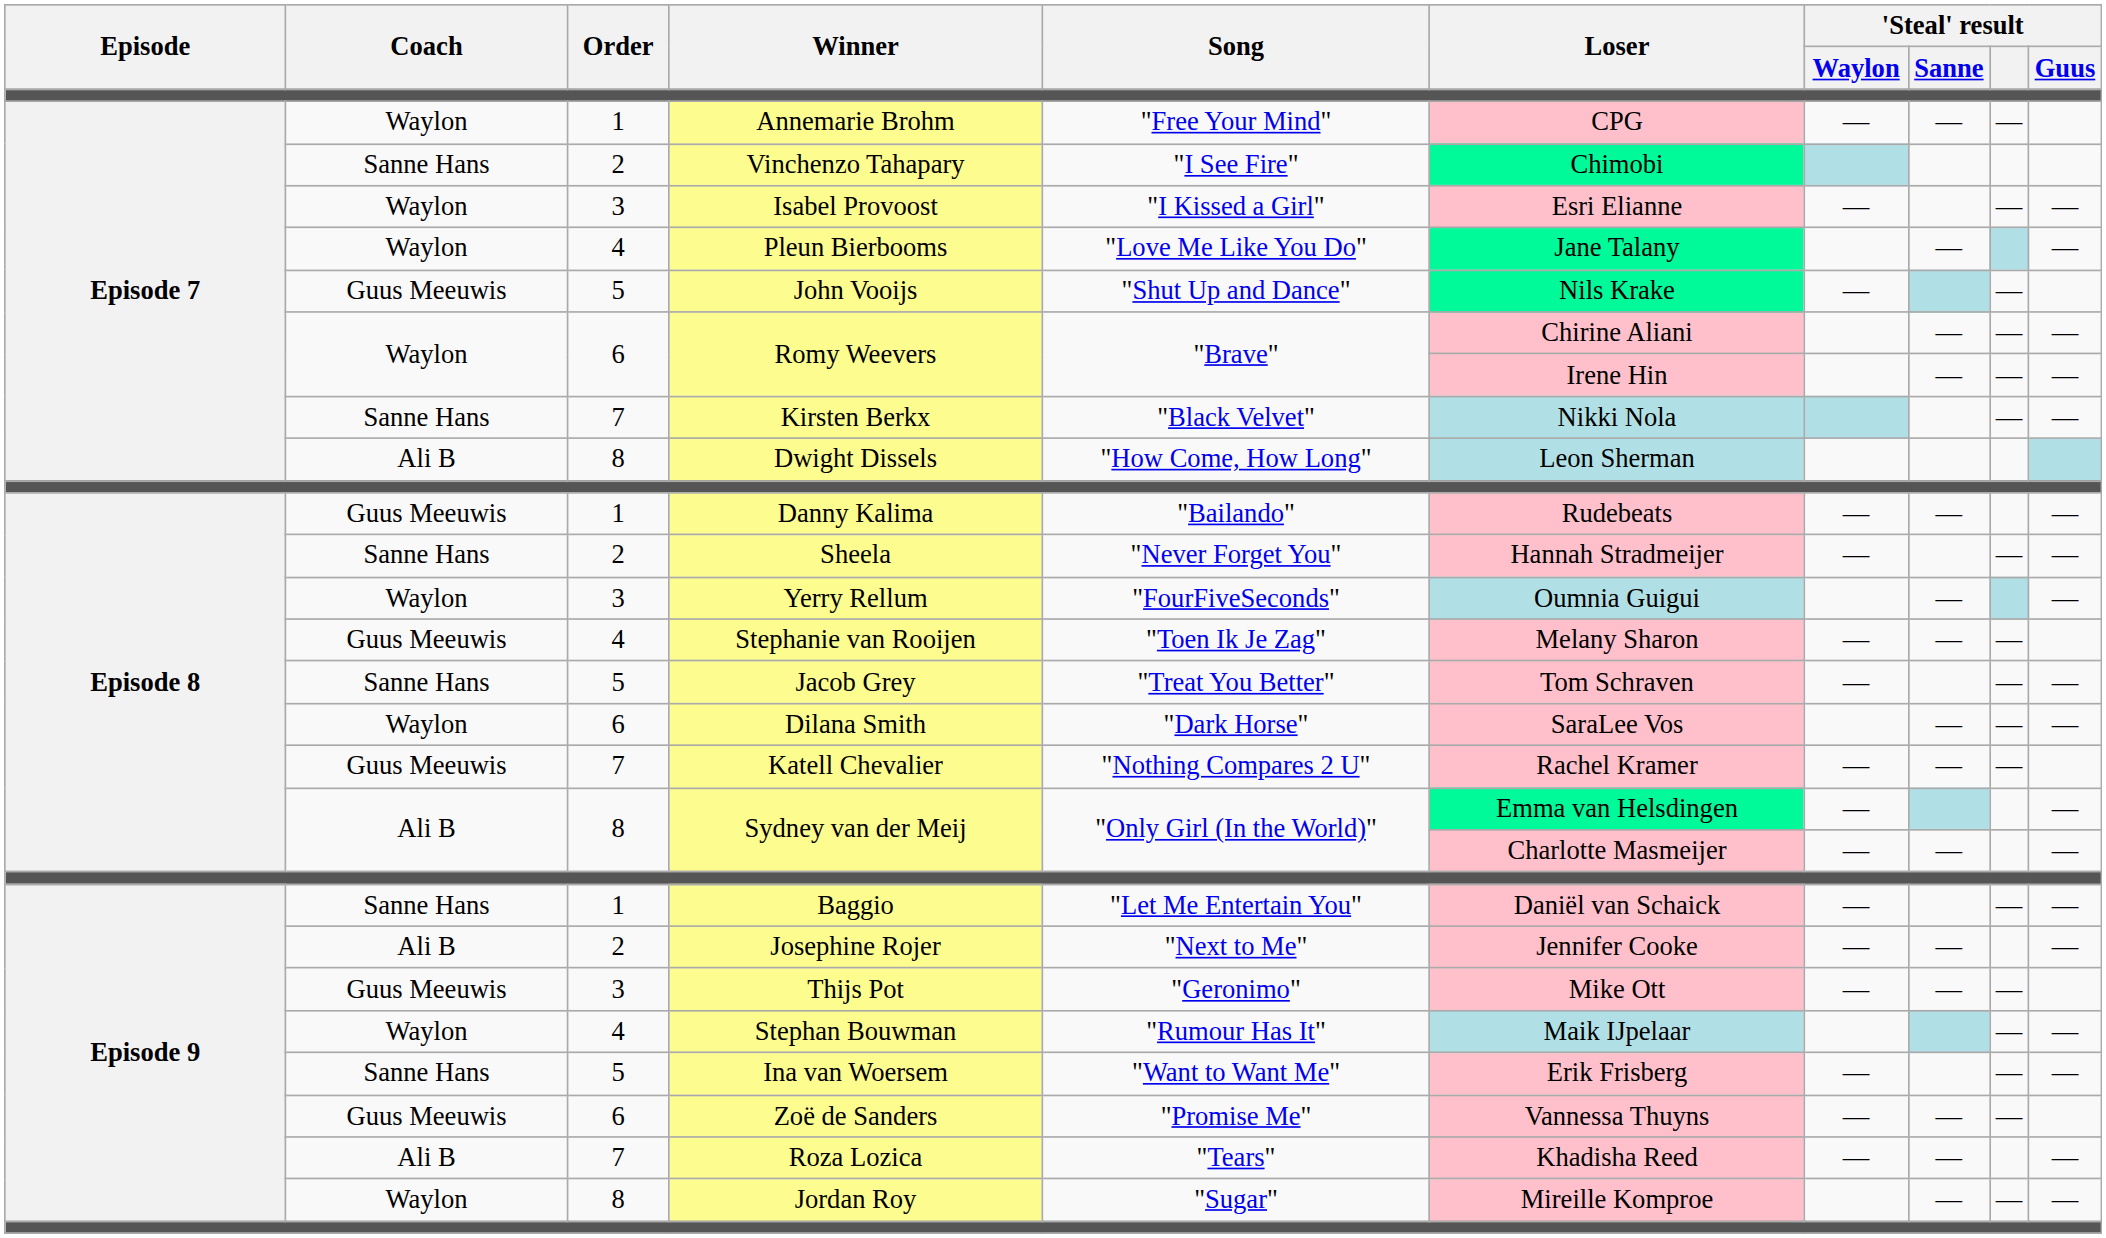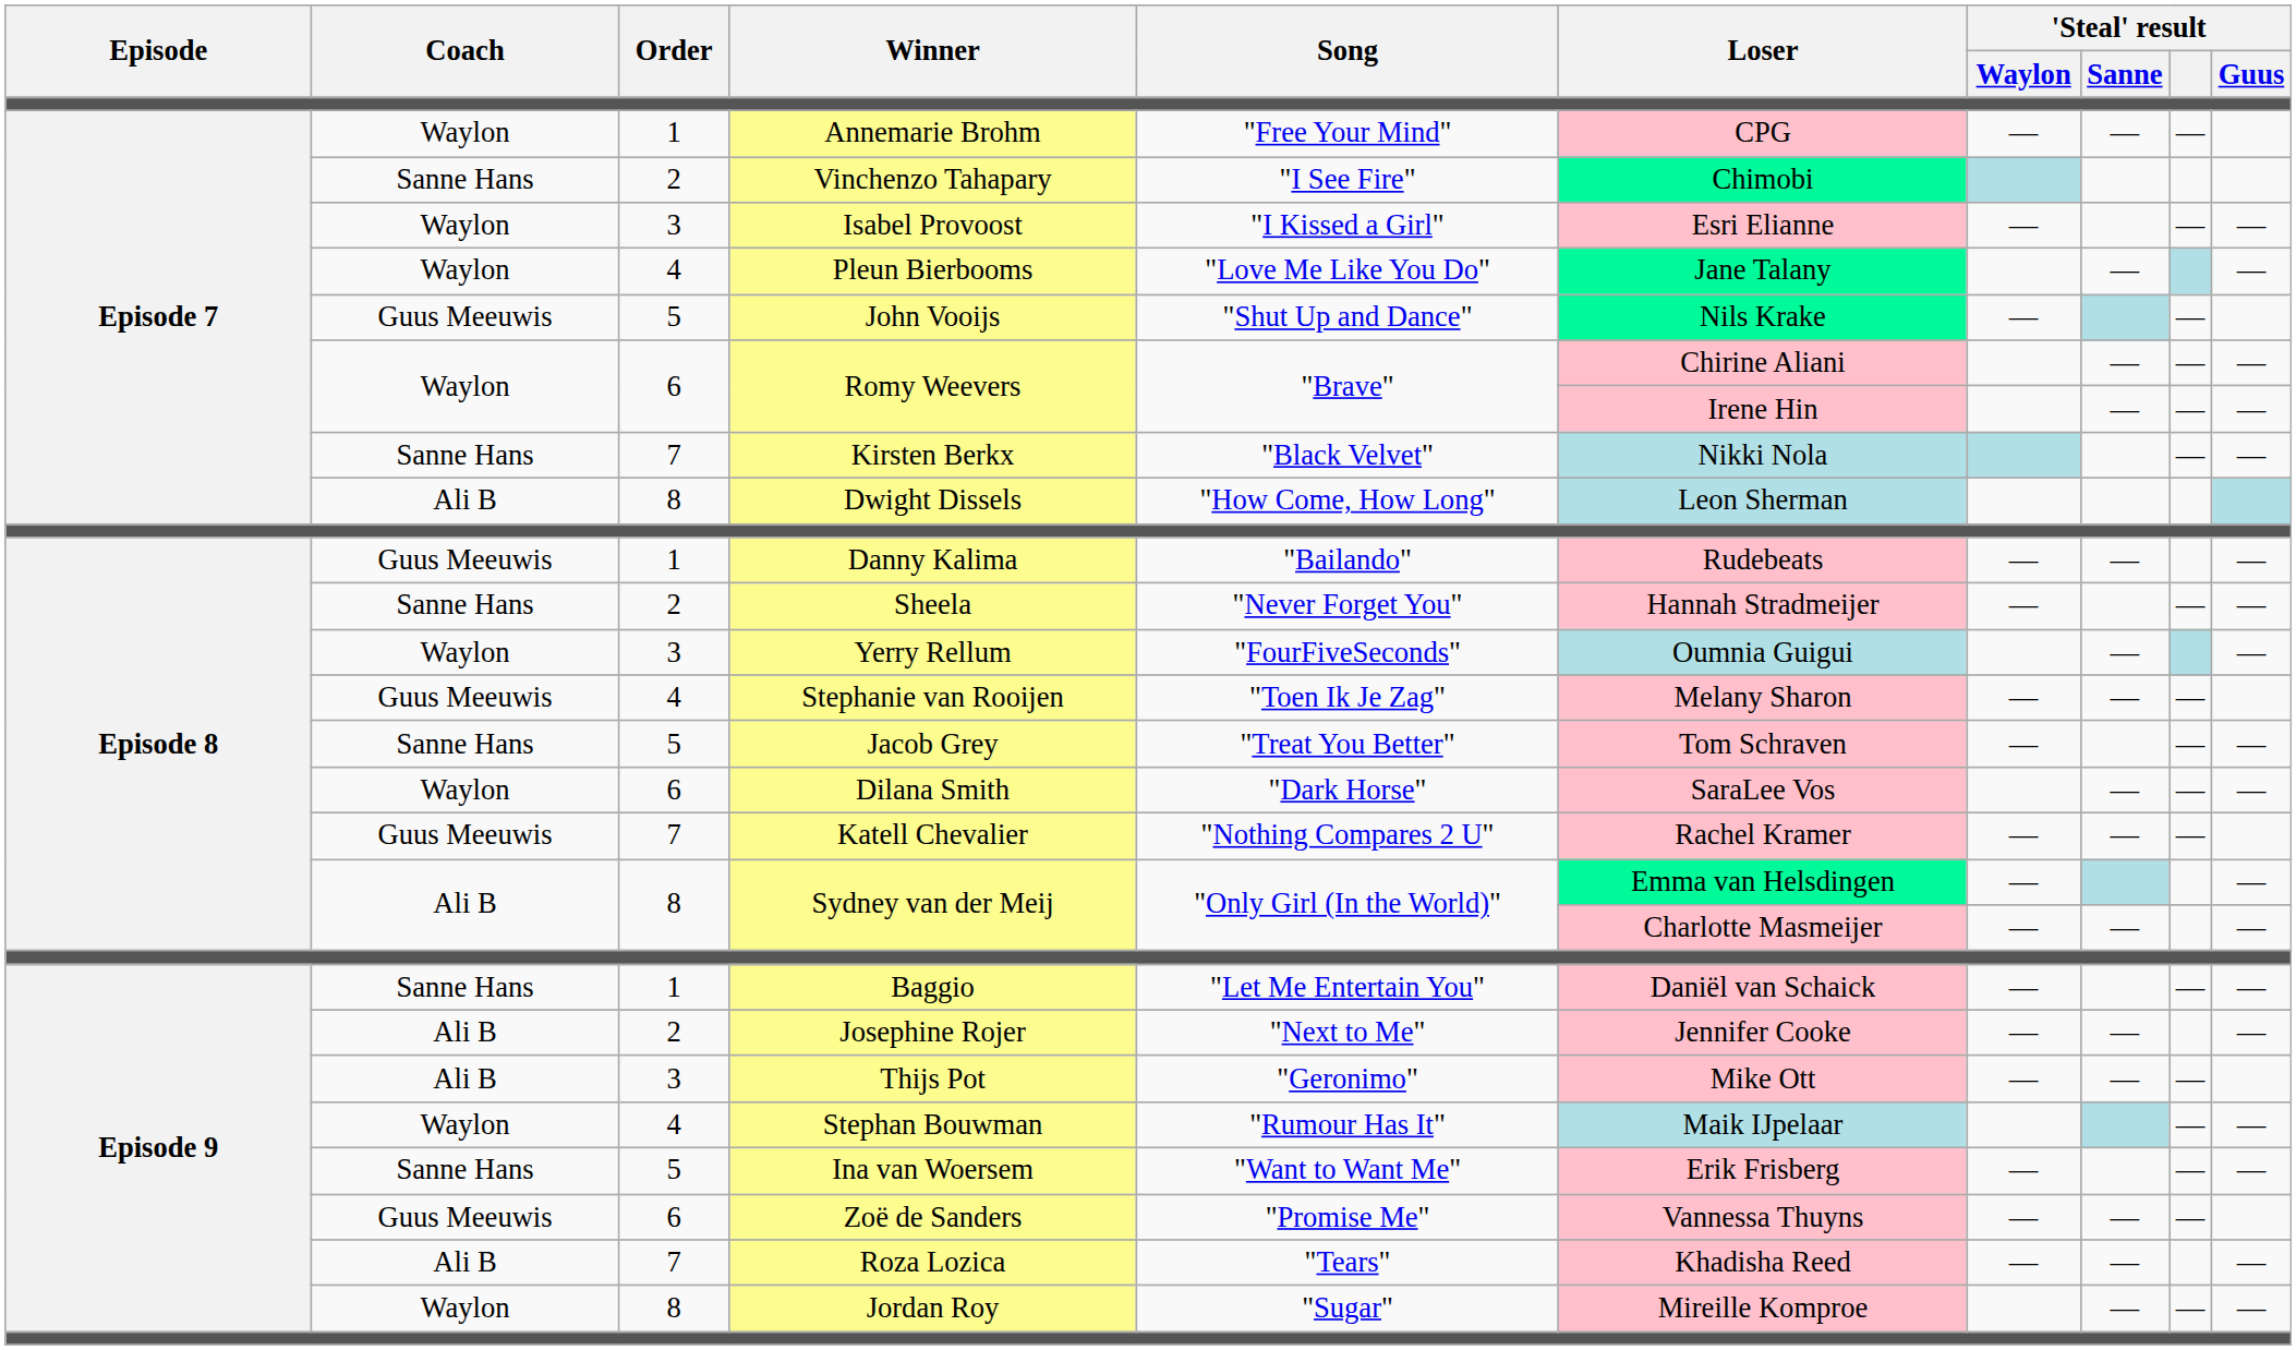 <table class="wikitable" style="text-align: center; width:100%;">
 <tr>
 <th rowspan="2" style="width:15%;">Episode</th>
 <th rowspan="2" style="width:15%;">Coach</th>
 <th rowspan="2" style="width:05%;">Order</th>
 <th rowspan="2" style="width:20%;">Winner</th>
 <th rowspan="2" style="width:20%;">Song</th>
 <th rowspan="2" style="width:20%;">Loser</th>
 <th colspan="4" style="width:20%;">'Steal' result</th>
 </tr>
 <tr>
 <th width="70"><a href='#'>Waylon</a></th>
 <th width="70"><a href='#'>Sanne</a></th>
 <th width="70"></th>
 <th width="70"><a href='#'>Guus</a></th>
 </tr>
 <tr>
 <td colspan="10" style="background:#555;"></td>
 </tr>
 <tr>
 <th rowspan="9">Episode 7<br><small></small></th>
 <td>Waylon</td>
 <td>1</td>
 <td style="background:#fdfc8f;">Annemarie Brohm</td>
 <td>"<a href='#'>Free Your Mind</a>"</td>
 <td style="background-color:pink;">CPG</td>
 <td>—</td>
 <td>—</td>
 <td>—</td>
 <td></td>
 </tr>
 <tr>
 <td>Sanne Hans</td>
 <td>2</td>
 <td style="background:#fdfc8f;">Vinchenzo Tahapary</td>
 <td>"<a href='#'>I See Fire</a>"</td>
 <td style="background:#00fa9a;">Chimobi</td>
 <td style="background-color:#B0E0E6;"><strong></strong></td>
 <td><strong></strong></td>
 <td></td>
 <td><strong></strong></td>
 </tr>
 <tr>
 <td>Waylon</td>
 <td>3</td>
 <td style="background:#fdfc8f;">Isabel Provoost</td>
 <td>"<a href='#'>I Kissed a Girl</a>"</td>
 <td style="background-color:pink;">Esri Elianne</td>
 <td>—</td>
 <td></td>
 <td>—</td>
 <td>—</td>
 </tr>
 <tr>
 <td>Waylon</td>
 <td>4</td>
 <td style="background:#fdfc8f;">Pleun Bierbooms</td>
 <td>"<a href='#'>Love Me Like You Do</a>"</td>
 <td style="background:#00fa9a;">Jane Talany</td>
 <td></td>
 <td>—</td>
 <td style="background:#B0E0E6;"><strong></strong></td>
 <td>—</td>
 </tr>
 <tr>
 <td>Guus Meeuwis</td>
 <td>5</td>
 <td style="background:#fdfc8f;">John Vooijs</td>
 <td>"<a href='#'>Shut Up and Dance</a>"</td>
 <td style="background:#00fa9a;">Nils Krake</td>
 <td>—</td>
 <td style="background:#B0E0E6;"><strong></strong></td>
 <td>—</td>
 <td></td>
 </tr>
 <tr>
 <td rowspan="2">Waylon</td>
 <td rowspan="2">6</td>
 <td rowspan="2" style="background:#fdfc8f">Romy Weevers</td>
 <td rowspan="2">"<a href='#'>Brave</a>"</td>
 <td style="background:pink;">Chirine Aliani</td>
 <td></td>
 <td>—</td>
 <td>—</td>
 <td>—</td>
 </tr>
 <tr>
 <td style="background:pink;">Irene Hin</td>
 <td></td>
 <td>—</td>
 <td>—</td>
 <td>—</td>
 </tr>
 <tr>
 <td>Sanne Hans</td>
 <td>7</td>
 <td style="background:#fdfc8f;">Kirsten Berkx</td>
 <td>"<a href='#'>Black Velvet</a>"</td>
 <td style="background-color:#B0E0E6;">Nikki Nola</td>
 <td style="background:#B0E0E6;"><strong></strong></td>
 <td></td>
 <td>—</td>
 <td>—</td>
 </tr>
 <tr>
 <td>Ali B</td>
 <td>8</td>
 <td style="background:#fdfc8f;">Dwight Dissels</td>
 <td>"<a href='#'>How Come, How Long</a>"</td>
 <td style="background-color:#B0E0E6;">Leon Sherman</td>
 <td><strong></strong></td>
 <td><strong></strong></td>
 <td></td>
 <td style="background:#B0E0E6;"><strong></strong></td>
 </tr>
 <tr>
 <td colspan="10" style="background:#555555;"></td>
 </tr>
 <tr>
 <th rowspan="9">Episode 8<br><small></small></th>
 <td>Guus Meeuwis</td>
 <td>1</td>
 <td style="background:#fdfc8f;">Danny Kalima</td>
 <td>"<a href='#'>Bailando</a>"</td>
 <td style="background:pink;">Rudebeats</td>
 <td>—</td>
 <td>—</td>
 <td></td>
 <td>—</td>
 </tr>
 <tr>
 <td>Sanne Hans</td>
 <td>2</td>
 <td style="background:#fdfc8f;">Sheela</td>
 <td>"<a href='#'>Never Forget You</a>"</td>
 <td style="background:pink;">Hannah Stradmeijer</td>
 <td>—</td>
 <td></td>
 <td>—</td>
 <td>—</td>
 </tr>
 <tr>
 <td>Waylon</td>
 <td>3</td>
 <td style="background:#fdfc8f;">Yerry Rellum</td>
 <td>"<a href='#'>FourFiveSeconds</a>"</td>
 <td style="background-color:#B0E0E6;">Oumnia Guigui</td>
 <td></td>
 <td>—</td>
 <td style="background:#B0E0E6;"><strong></strong></td>
 <td>—</td>
 </tr>
 <tr>
 <td>Guus Meeuwis</td>
 <td>4</td>
 <td style="background:#fdfc8f;">Stephanie van Rooijen</td>
 <td>"<a href='#'>Toen Ik Je Zag</a>"</td>
 <td style="background:pink;">Melany Sharon</td>
 <td>—</td>
 <td>—</td>
 <td>—</td>
 <td></td>
 </tr>
 <tr>
 <td>Sanne Hans</td>
 <td>5</td>
 <td style="background:#fdfc8f;">Jacob Grey</td>
 <td>"<a href='#'>Treat You Better</a>"</td>
 <td style="background:pink;">Tom Schraven</td>
 <td>—</td>
 <td></td>
 <td>—</td>
 <td>—</td>
 </tr>
 <tr>
 <td>Waylon</td>
 <td>6</td>
 <td style="background:#fdfc8f">Dilana Smith</td>
 <td>"<a href='#'>Dark Horse</a>"</td>
 <td style="background:pink;">SaraLee Vos</td>
 <td></td>
 <td>—</td>
 <td>—</td>
 <td>—</td>
 </tr>
 <tr>
 <td>Guus Meeuwis</td>
 <td>7</td>
 <td style="background:#fdfc8f;">Katell Chevalier</td>
 <td>"<a href='#'>Nothing Compares 2 U</a>"</td>
 <td style="background:pink;">Rachel Kramer</td>
 <td>—</td>
 <td>—</td>
 <td>—</td>
 <td></td>
 </tr>
 <tr>
 <td rowspan="2">Ali B</td>
 <td rowspan="2">8</td>
 <td rowspan="2" style="background:#fdfc8f">Sydney van der Meij</td>
 <td rowspan="2">"<a href='#'>Only Girl (In the World)</a>"</td>
 <td style="background:#00fa9a;">Emma van Helsdingen</td>
 <td>—</td>
 <td style="background:#B0E0E6;"><strong></strong></td>
 <td></td>
 <td>—</td>
 </tr>
 <tr>
 <td style="background:pink;">Charlotte Masmeijer</td>
 <td>—</td>
 <td>—</td>
 <td></td>
 <td>—</td>
 </tr>
 <tr>
 <td colspan="10" style="background:#555555;"></td>
 </tr>
 <tr>
 <th rowspan="8">Episode 9<br><small></small></th>
 <td>Sanne Hans</td>
 <td>1</td>
 <td style="background:#fdfc8f;">Baggio</td>
 <td>"<a href='#'>Let Me Entertain You</a>"</td>
 <td style="background:pink;">Daniël van Schaick</td>
 <td>—</td>
 <td></td>
 <td>—</td>
 <td>—</td>
 </tr>
 <tr>
 <td>Ali B</td>
 <td>2</td>
 <td style="background:#fdfc8f;">Josephine Rojer</td>
 <td>"<a href='#'>Next to Me</a>"</td>
 <td style="background:pink;">Jennifer Cooke</td>
 <td>—</td>
 <td>—</td>
 <td></td>
 <td>—</td>
 </tr>
 <tr>
-<td>Guus Meeuwis</td>
+<td>Ali B</td>
 <td>3</td>
 <td style="background:#fdfc8f;">Thijs Pot</td>
 <td>"<a href='#'>Geronimo</a>"</td>
 <td style="background:pink;">Mike Ott</td>
 <td>—</td>
 <td>—</td>
 <td>—</td>
 <td></td>
 </tr>
 <tr>
 <td>Waylon</td>
 <td>4</td>
 <td style="background:#fdfc8f;">Stephan Bouwman</td>
 <td>"<a href='#'>Rumour Has It</a>"</td>
 <td style="background-color:#B0E0E6;">Maik IJpelaar</td>
 <td></td>
 <td style="background:#B0E0E6;"><strong></strong></td>
 <td>—</td>
 <td>—</td>
 </tr>
 <tr>
 <td>Sanne Hans</td>
 <td>5</td>
 <td style="background:#fdfc8f;">Ina van Woersem</td>
 <td>"<a href='#'>Want to Want Me</a>"</td>
 <td style="background:pink;">Erik Frisberg</td>
 <td>—</td>
 <td></td>
 <td>—</td>
 <td>—</td>
 </tr>
 <tr>
 <td>Guus Meeuwis</td>
 <td>6</td>
 <td style="background:#fdfc8f">Zoë de Sanders</td>
 <td>"<a href='#'>Promise Me</a>"</td>
 <td style="background:pink;">Vannessa Thuyns</td>
 <td>—</td>
 <td>—</td>
 <td>—</td>
 <td></td>
 </tr>
 <tr>
 <td>Ali B</td>
 <td>7</td>
 <td style="background:#fdfc8f;">Roza Lozica</td>
 <td>"<a href='#'>Tears</a>"</td>
 <td style="background:pink;">Khadisha Reed</td>
 <td>—</td>
 <td>—</td>
 <td></td>
 <td>—</td>
 </tr>
 <tr>
 <td>Waylon</td>
 <td>8</td>
 <td style="background:#fdfc8f;">Jordan Roy</td>
 <td>"<a href='#'>Sugar</a>"</td>
 <td style="background:pink;">Mireille Komproe</td>
 <td></td>
 <td>—</td>
 <td>—</td>
 <td>—</td>
 </tr>
 <tr>
 <td colspan="10" style="background:#555555;"></td>
 </tr>
 <tr>
 </tr>
 </table>
